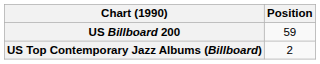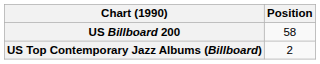 <table class="wikitable plainrowheaders" style="text-align:center">
 <tr>
 <th scope="col">Chart (1990)</th>
 <th scope="col">Position</th>
 </tr>
 <tr>
 <th scope="row">US <em>Billboard</em> 200</th>
-<td>59</td>
+<td>58</td>
 </tr>
 <tr>
 <th scope="row">US Top Contemporary Jazz Albums (<em>Billboard</em>)</th>
 <td>2</td>
 </tr>
 </table>
